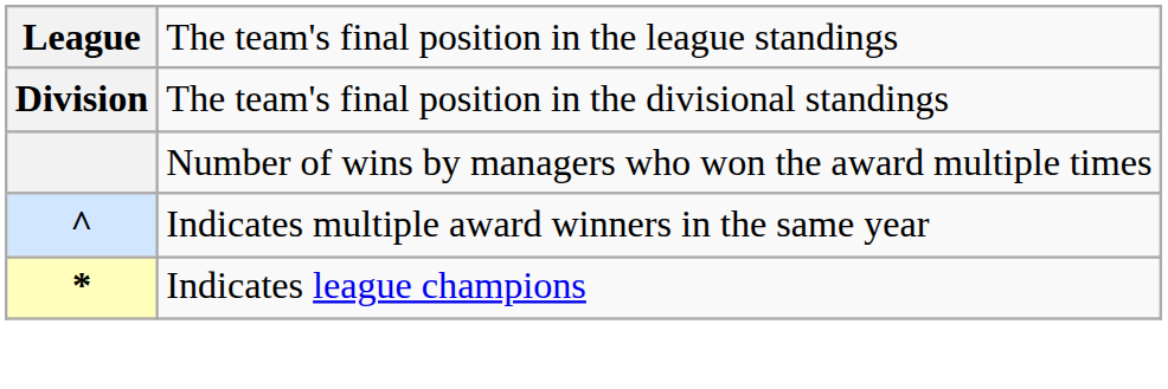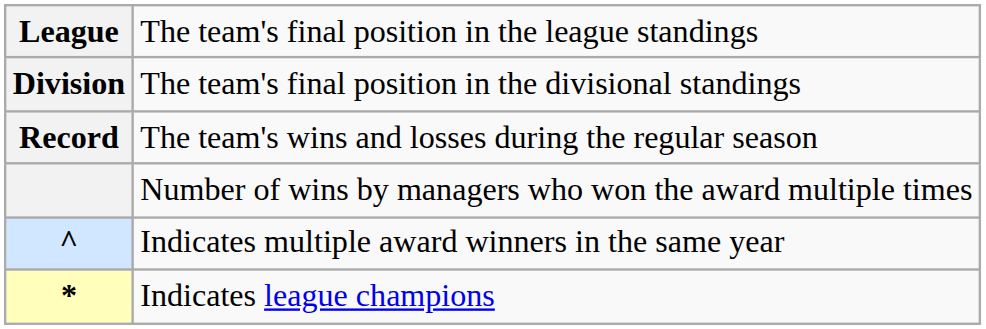 <table class="wikitable plainrowheaders" style="font-size:85%">
 <tr>
 <th scope="row" style="text-align:center"><strong>League</strong></th>
 <td>The team's final position in the league standings</td>
 </tr>
 <tr>
 <th scope="row" style="text-align:center"><strong>Division</strong></th>
 <td>The team's final position in the divisional standings</td>
+</tr>
+<tr>
+<th scope="row" style="text-align:center"><strong>Record</strong></th>
+<td>The team's wins and losses during the regular season</td>
 </tr>
 <tr>
 <th scope="row" style="text-align:center"></th>
 <td>Number of wins by managers who won the award multiple times</td>
 </tr>
 <tr>
 <th scope="row" style="text-align:center; background-color:#D0E7FF;">^</th>
 <td>Indicates multiple award winners in the same year</td>
 </tr>
 <tr>
 <th scope="row" style="text-align:center; background-color:#FFFFBB;">*</th>
 <td>Indicates <a href='#'>league champions</a></td>
 </tr>
 </table>
